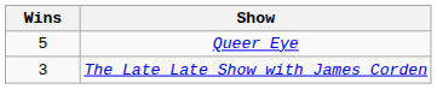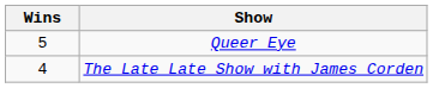 <table class="wikitable" rowspan="2" style="text-align:center;" background: #f6e39c;>
 <tr>
 <th scope="col" style="width:55px;">Wins</th>
 <th scope="col" style="text-align:center;">Show</th>
 </tr>
 <tr>
 <td style="text-align:center">5</td>
 <td><em><a href='#'>Queer Eye</a></em></td>
 </tr>
 <tr>
-<td style="text-align:center">3</td>
+<td style="text-align:center">4</td>
 <td><em><a href='#'>The Late Late Show with James Corden</a></em></td>
 </tr>
 </table>
